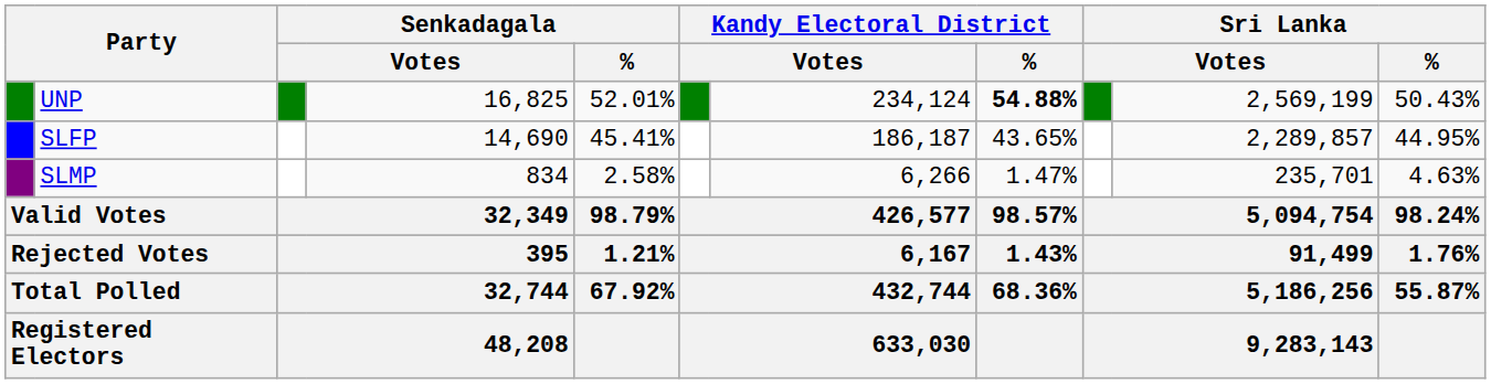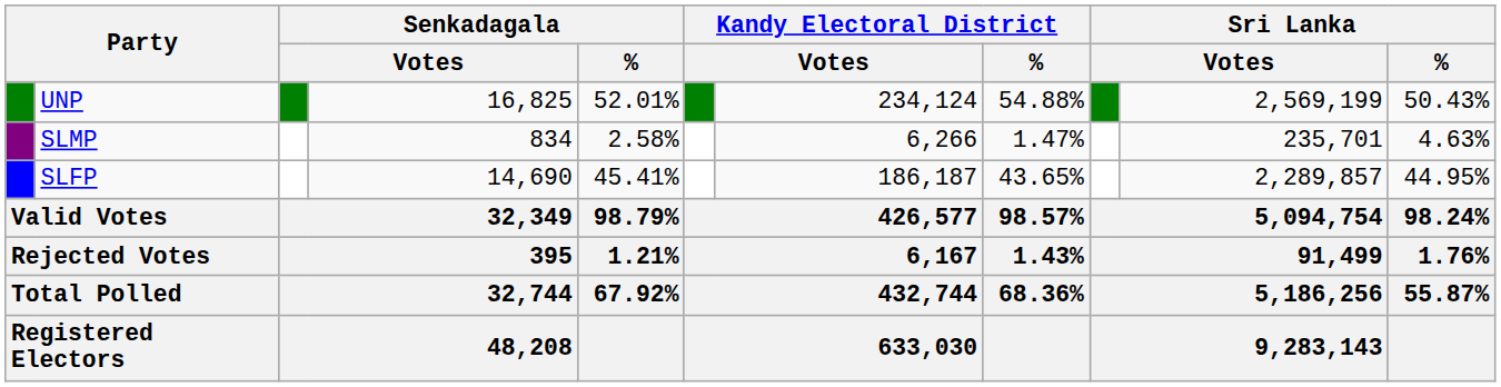 <table class="wikitable">
 <tr>
 <th colspan="2" width="144px"rowspan="2">Party</th>
 <th colspan="3" width="216px">Senkadagala</th>
 <th colspan="3" width="216px"><a href='#'>Kandy Electoral District</a></th>
 <th colspan="3" width="216px">Sri Lanka</th>
 </tr>
 <tr>
 <th colspan="2" width="144px">Votes</th>
 <th>%</th>
 <th colspan="2" width="144px">Votes</th>
 <th>%</th>
 <th colspan="2" width="144px">Votes</th>
 <th>%</th>
 </tr>
 <tr>
 <td style="background-color:green;" width="10px"></td>
 <td style="text-align:left;"><a href='#'>UNP</a></td>
 <td style="background-color:green;" width="10px"></td>
 <td style="text-align:right;">16,825</td>
 <td style="text-align:right;">52.01%</td>
 <td style="background-color:green;" width="10px"></td>
 <td style="text-align:right;">234,124</td>
-<td style="text-align:right;"><strong>54.88%</strong></td>
+<td style="text-align:right;">54.88%</td>
 <td style="background-color:green;" width="10px"></td>
 <td style="text-align:right;">2,569,199</td>
 <td style="text-align:right;">50.43%</td>
+</tr>
+<tr>
+<td style="background-color:purple;" width="10px"></td>
+<td style="text-align:left;"><a href='#'>SLMP</a></td>
+<td style="background-color:white;" width="10px"></td>
+<td style="text-align:right;">834</td>
+<td style="text-align:right;">2.58%</td>
+<td style="background-color:white;" width="10px"></td>
+<td style="text-align:right;">6,266</td>
+<td style="text-align:right;">1.47%</td>
+<td style="background-color:white;" width="10px"></td>
+<td style="text-align:right;">235,701</td>
+<td style="text-align:right;">4.63%</td>
 </tr>
 <tr>
 <td style="background-color:blue;" width="10px"></td>
 <td style="text-align:left;"><a href='#'>SLFP</a></td>
 <td style="background-color:white;" width="10px"></td>
 <td style="text-align:right;">14,690</td>
 <td style="text-align:right;">45.41%</td>
 <td style="background-color:white;" width="10px"></td>
 <td style="text-align:right;">186,187</td>
 <td style="text-align:right;">43.65%</td>
 <td style="background-color:white;" width="10px"></td>
 <td style="text-align:right;">2,289,857</td>
 <td style="text-align:right;">44.95%</td>
-</tr>
-<tr>
-<td style="background-color:purple;" width="10px"></td>
-<td style="text-align:left;"><a href='#'>SLMP</a></td>
-<td style="background-color:white;" width="10px"></td>
-<td style="text-align:right;">834</td>
-<td style="text-align:right;">2.58%</td>
-<td style="background-color:white;" width="10px"></td>
-<td style="text-align:right;">6,266</td>
-<td style="text-align:right;">1.47%</td>
-<td style="background-color:white;" width="10px"></td>
-<td style="text-align:right;">235,701</td>
-<td style="text-align:right;">4.63%</td>
 </tr>
 <tr>
 <th colspan="2" width="144px"style="text-align:left;">Valid Votes</th>
 <th style="text-align:right;"colspan="2" width="144px">32,349</th>
 <th style="text-align:right;">98.79%</th>
 <th style="text-align:right;"colspan="2" width="144px">426,577</th>
 <th style="text-align:right;">98.57%</th>
 <th style="text-align:right;"colspan="2" width="144px">5,094,754</th>
 <th style="text-align:right;">98.24%</th>
 </tr>
 <tr>
 <th colspan="2" width="144px"style="text-align:left;">Rejected Votes</th>
 <th style="text-align:right;"colspan="2" width="144px">395</th>
 <th style="text-align:right;">1.21%</th>
 <th style="text-align:right;"colspan="2" width="144px">6,167</th>
 <th style="text-align:right;">1.43%</th>
 <th style="text-align:right;"colspan="2" width="144px">91,499</th>
 <th style="text-align:right;">1.76%</th>
 </tr>
 <tr>
 <th colspan="2" width="144px"style="text-align:left;">Total Polled</th>
 <th style="text-align:right;"colspan="2" width="144px">32,744</th>
 <th style="text-align:right;">67.92%</th>
 <th style="text-align:right;"colspan="2" width="144px">432,744</th>
 <th style="text-align:right;">68.36%</th>
 <th style="text-align:right;"colspan="2" width="144px">5,186,256</th>
 <th style="text-align:right;">55.87%</th>
 </tr>
 <tr>
 <th colspan="2" width="144px"style="text-align:left;">Registered Electors</th>
 <th style="text-align:right;"colspan="2" width="144px">48,208</th>
 <th></th>
 <th style="text-align:right;"colspan="2" width="144px">633,030</th>
 <th></th>
 <th style="text-align:right;"colspan="2" width="144px">9,283,143</th>
 <th></th>
 </tr>
 </table>
